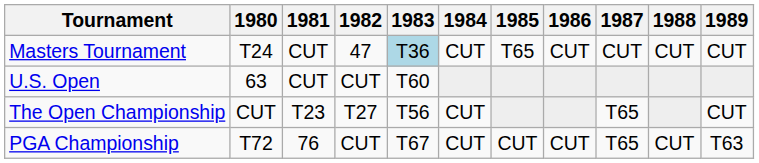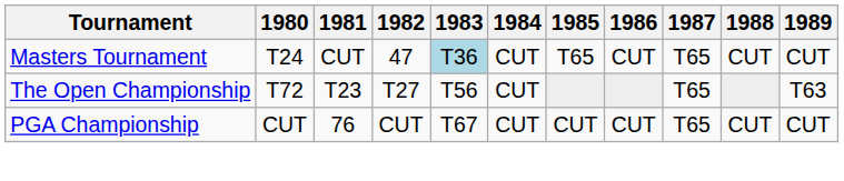 <table class="wikitable" style="font-size:95%;text-align:center;">
 <tr>
 <th>Tournament</th>
 <th>1980</th>
 <th>1981</th>
 <th>1982</th>
 <th>1983</th>
 <th>1984</th>
 <th>1985</th>
 <th>1986</th>
 <th>1987</th>
 <th>1988</th>
 <th>1989</th>
 </tr>
 <tr>
 <td align=left><a href='#'>Masters Tournament</a></td>
 <td>T24</td>
 <td>CUT</td>
 <td>47</td>
 <td style="background: lightblue;">T36</td>
 <td>CUT</td>
 <td>T65</td>
 <td>CUT</td>
-<td>CUT</td>
+<td>T65</td>
 <td>CUT</td>
 <td>CUT</td>
 </tr>
 <tr>
-<td align=left><a href='#'>U.S. Open</a></td>
-<td>63</td>
-<td>CUT</td>
-<td>CUT</td>
-<td>T60</td>
-<td style="background:#eeeeee;"></td>
-<td style="background:#eeeeee;"></td>
-<td style="background:#eeeeee;"></td>
-<td style="background:#eeeeee;"></td>
-<td style="background:#eeeeee;"></td>
-<td style="background:#eeeeee;"></td>
-</tr>
-<tr>
 <td align=left><a href='#'>The Open Championship</a></td>
-<td>CUT</td>
+<td>T72</td>
 <td>T23</td>
 <td>T27</td>
 <td>T56</td>
 <td>CUT</td>
 <td style="background:#eeeeee;"></td>
 <td style="background:#eeeeee;"></td>
 <td>T65</td>
 <td style="background:#eeeeee;"></td>
-<td>CUT</td>
+<td>T63</td>
 </tr>
 <tr>
 <td align=left><a href='#'>PGA Championship</a></td>
-<td>T72</td>
+<td>CUT</td>
 <td>76</td>
 <td>CUT</td>
 <td>T67</td>
 <td>CUT</td>
 <td>CUT</td>
 <td>CUT</td>
 <td>T65</td>
 <td>CUT</td>
-<td>T63</td>
+<td>CUT</td>
 </tr>
 </table>
